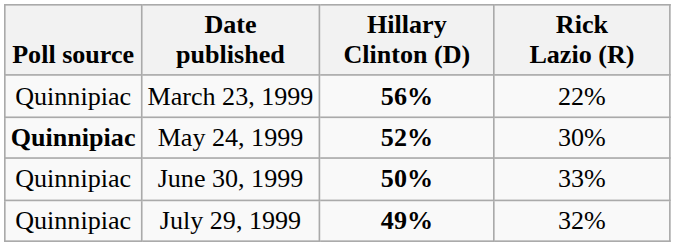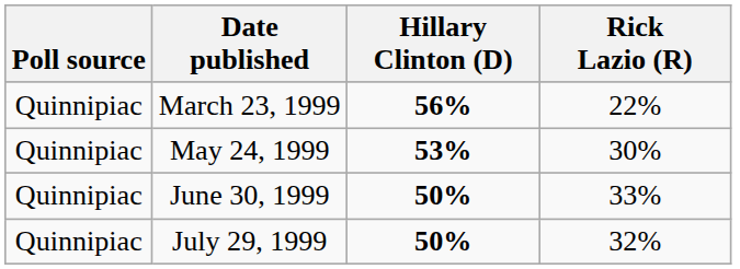 <table class="wikitable">
 <tr valign=bottom>
 <th>Poll source</th>
 <th>Date<br>published</th>
 <th style="width:100px;">Hillary<br>Clinton (D)</th>
 <th style="width:100px;">Rick<br>Lazio (R)</th>
 </tr>
 <tr>
 <td align=center>Quinnipiac</td>
 <td align=center>March 23, 1999</td>
 <td align=center ><strong>56%</strong></td>
 <td align=center>22%</td>
 </tr>
 <tr>
-<td align=center><strong>Quinnipiac</strong></td>
+<td align=center>Quinnipiac</td>
 <td align=center>May 24, 1999</td>
-<td align=center ><strong>52%</strong></td>
+<td align=center ><strong>53%</strong></td>
 <td align=center>30%</td>
 </tr>
 <tr>
 <td align=center>Quinnipiac</td>
 <td align=center>June 30, 1999</td>
 <td align=center ><strong>50%</strong></td>
 <td align=center>33%</td>
 </tr>
 <tr>
 <td align=center>Quinnipiac</td>
 <td align=center>July 29, 1999</td>
-<td align=center ><strong>49%</strong></td>
+<td align=center ><strong>50%</strong></td>
 <td align=center>32%</td>
 </tr>
 </table>
